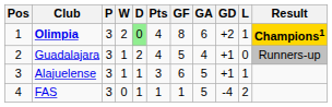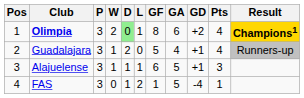 <table class="wikitable" style="text-align: center;">
 <tr>
 <th>Pos</th>
 <th>Club</th>
 <th>P</th>
 <th>W</th>
 <th>D</th>
-<th>Pts</th>
+<th>L</th>
 <th>GF</th>
 <th>GA</th>
 <th>GD</th>
-<th>L</th>
+<th>Pts</th>
 <th>Result</th>
 </tr>
 <tr>
 <td>1</td>
 <td align=left> <strong><a href='#'>Olimpia</a></strong></td>
 <td>3</td>
 <td>2</td>
 <td style="background: lightgreen;">0</td>
-<td>4</td>
+<td>1</td>
 <td>8</td>
 <td>6</td>
 <td>+2</td>
-<td>1</td>
+<td>4</td>
 <td bgcolor="gold"><strong>Champions</strong><sup><strong>1</strong></sup></td>
 </tr>
 <tr>
 <td>2</td>
 <td align=left> <a href='#'>Guadalajara</a></td>
 <td>3</td>
 <td>1</td>
 <td>2</td>
-<td>4</td>
+<td>0</td>
 <td>5</td>
 <td>4</td>
 <td>+1</td>
-<td>0</td>
+<td>4</td>
 <td bgcolor="silver">Runners-up</td>
 </tr>
 <tr>
 <td>3</td>
 <td align=left> <a href='#'>Alajuelense</a></td>
 <td>3</td>
 <td>1</td>
 <td>1</td>
-<td>3</td>
+<td>1</td>
 <td>6</td>
 <td>5</td>
 <td>+1</td>
-<td>1</td>
+<td>3</td>
 <td></td>
 </tr>
 <tr>
 <td>4</td>
 <td align=left> <a href='#'>FAS</a></td>
 <td>3</td>
 <td>0</td>
 <td>1</td>
-<td>1</td>
+<td>2</td>
 <td>1</td>
 <td>5</td>
 <td>-4</td>
-<td>2</td>
+<td>1</td>
 <td></td>
 </tr>
 </table>
